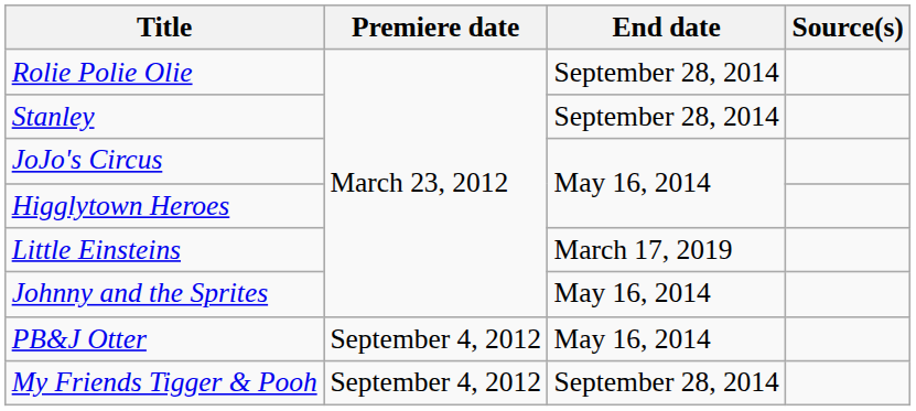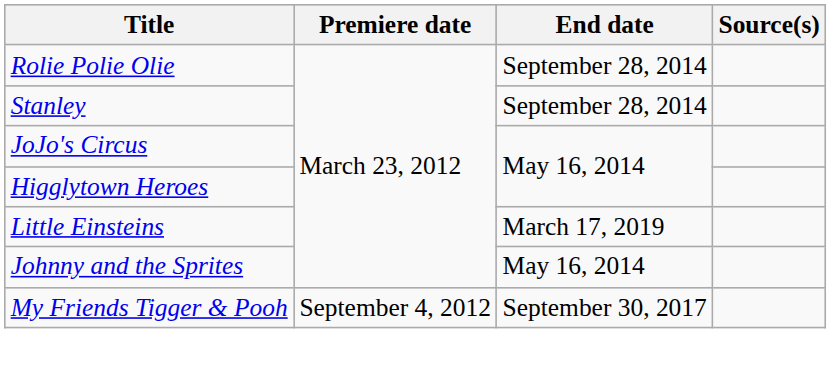 <table class="wikitable sortable">
 <tr>
 <th>Title</th>
 <th>Premiere date</th>
 <th>End date</th>
 <th>Source(s)</th>
 </tr>
 <tr>
 <td><em><a href='#'>Rolie Polie Olie</a></em></td>
 <td rowspan="6">March 23, 2012</td>
 <td>September 28, 2014</td>
 <td></td>
 </tr>
 <tr>
 <td><em><a href='#'>Stanley</a></em></td>
 <td>September 28, 2014</td>
 <td></td>
 </tr>
 <tr>
 <td><em><a href='#'>JoJo's Circus</a></em></td>
 <td rowspan="2">May 16, 2014</td>
 <td></td>
 </tr>
 <tr>
 <td><em><a href='#'>Higglytown Heroes</a></em></td>
 <td></td>
 </tr>
 <tr>
 <td><em><a href='#'>Little Einsteins</a></em></td>
 <td>March 17, 2019</td>
 <td></td>
 </tr>
 <tr>
 <td><em><a href='#'>Johnny and the Sprites</a></em></td>
 <td>May 16, 2014</td>
 <td></td>
 </tr>
 <tr>
-<td><em><a href='#'>PB&J Otter</a></em></td>
-<td>September 4, 2012</td>
-<td>May 16, 2014</td>
-<td></td>
-</tr>
-<tr>
 <td><em><a href='#'>My Friends Tigger & Pooh</a></em></td>
 <td>September 4, 2012</td>
-<td>September 28, 2014</td>
+<td>September 30, 2017</td>
 <td></td>
 </tr>
 </table>
